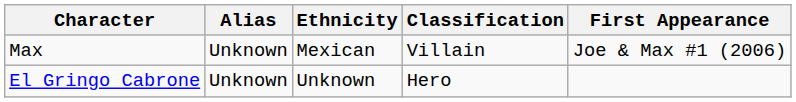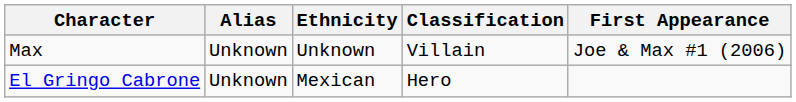 <table class="wikitable">
 <tr>
 <th>Character</th>
 <th>Alias</th>
 <th>Ethnicity</th>
 <th>Classification</th>
 <th>First Appearance</th>
 </tr>
 <tr>
 <td>Max</td>
 <td>Unknown</td>
-<td>Mexican</td>
+<td>Unknown</td>
 <td>Villain</td>
 <td>Joe & Max #1 (2006)</td>
 </tr>
 <tr>
 <td><a href='#'>El Gringo Cabrone</a></td>
 <td>Unknown</td>
-<td>Unknown</td>
+<td>Mexican</td>
 <td>Hero</td>
 </tr>
 </table>
